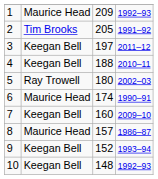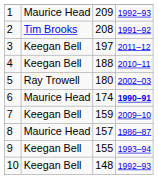 <table class="wikitable">
 <tr>
 </tr>
 <tr>
 <td>1</td>
 <td>Maurice Head</td>
 <td>209</td>
 <td style="font-size:80%;"><a href='#'>1992–93</a></td>
 </tr>
 <tr>
 <td>2</td>
 <td><a href='#'>Tim Brooks</a></td>
-<td>205</td>
+<td>208</td>
 <td style="font-size:80%;"><a href='#'>1991–92</a></td>
 </tr>
 <tr>
 <td>3</td>
 <td>Keegan Bell</td>
 <td>197</td>
 <td style="font-size:80%;"><a href='#'>2011–12</a></td>
 </tr>
 <tr>
 <td>4</td>
 <td>Keegan Bell</td>
 <td>188</td>
 <td style="font-size:80%;"><a href='#'>2010–11</a></td>
 </tr>
 <tr>
 <td>5</td>
 <td>Ray Trowell</td>
 <td>180</td>
 <td style="font-size:80%;"><a href='#'>2002–03</a></td>
 </tr>
 <tr>
 <td>6</td>
 <td>Maurice Head</td>
 <td>174</td>
-<td style="font-size:80%;"><a href='#'>1990–91</a></td>
+<td style="font-size:80%;"><strong><a href='#'>1990–91</a></strong></td>
 </tr>
 <tr>
 <td>7</td>
 <td>Keegan Bell</td>
-<td>160</td>
+<td>159</td>
 <td style="font-size:80%;"><a href='#'>2009–10</a></td>
 </tr>
 <tr>
 <td>8</td>
 <td>Maurice Head</td>
 <td>157</td>
 <td style="font-size:80%;"><a href='#'>1986–87</a></td>
 </tr>
 <tr>
 <td>9</td>
 <td>Keegan Bell</td>
-<td>152</td>
+<td>155</td>
 <td style="font-size:80%;"><a href='#'>1993–94</a></td>
 </tr>
 <tr>
 <td>10</td>
 <td>Keegan Bell</td>
 <td>148</td>
 <td style="font-size:80%;"><a href='#'>1992–93</a></td>
 </tr>
 </table>
